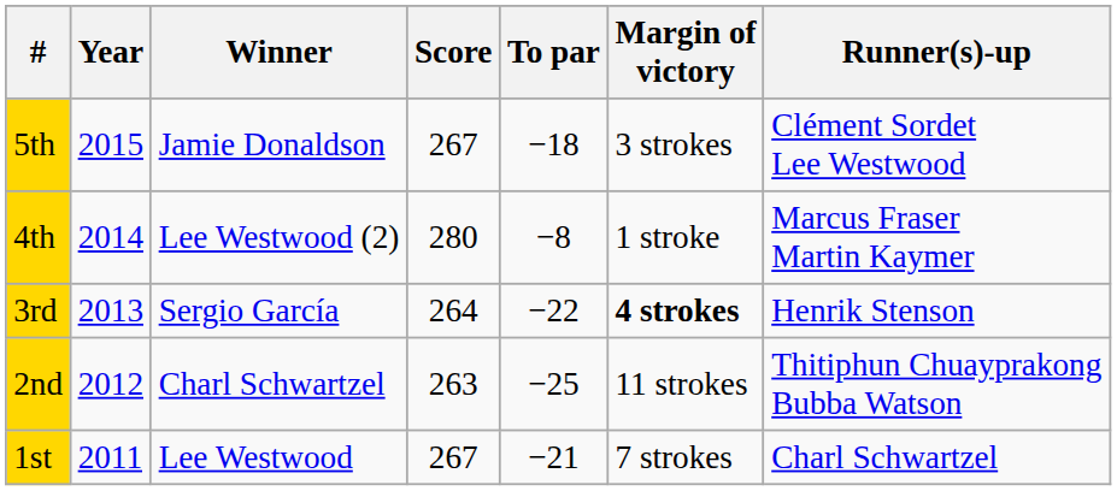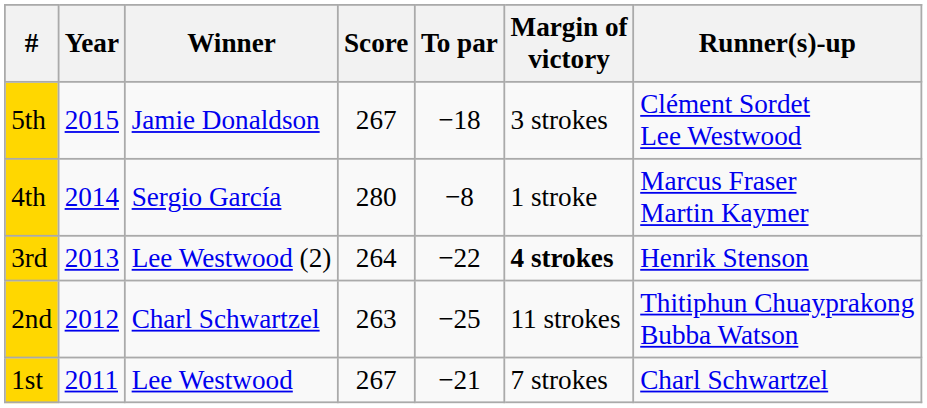 <table class=wikitable style="font-size:95%;">
 <tr>
 <th>#</th>
 <th>Year</th>
 <th>Winner</th>
 <th>Score</th>
 <th>To par</th>
 <th>Margin of<br>victory</th>
 <th>Runner(s)-up</th>
 </tr>
 <tr>
 <td style="background:gold">5th</td>
 <td><a href='#'>2015</a></td>
 <td> <a href='#'>Jamie Donaldson</a></td>
 <td align=center>267</td>
 <td align=center>−18</td>
 <td>3 strokes</td>
 <td> <a href='#'>Clément Sordet</a><br> <a href='#'>Lee Westwood</a></td>
 </tr>
 <tr>
 <td style="background:gold">4th</td>
 <td><a href='#'>2014</a></td>
-<td> <a href='#'>Lee Westwood</a> (2)</td>
+<td> <a href='#'>Sergio García</a></td>
 <td align=center>280</td>
 <td align=center>−8</td>
 <td>1 stroke</td>
 <td> <a href='#'>Marcus Fraser</a><br> <a href='#'>Martin Kaymer</a></td>
 </tr>
 <tr>
 <td style="background:gold">3rd</td>
 <td><a href='#'>2013</a></td>
-<td> <a href='#'>Sergio García</a></td>
+<td> <a href='#'>Lee Westwood</a> (2)</td>
 <td align=center>264</td>
 <td align=center>−22</td>
 <td><strong>4 strokes</strong></td>
 <td> <a href='#'>Henrik Stenson</a></td>
 </tr>
 <tr>
 <td style="background:gold">2nd</td>
 <td><a href='#'>2012</a></td>
 <td> <a href='#'>Charl Schwartzel</a></td>
 <td align=center>263</td>
 <td align=center>−25</td>
 <td>11 strokes</td>
 <td> <a href='#'>Thitiphun Chuayprakong</a><br> <a href='#'>Bubba Watson</a></td>
 </tr>
 <tr>
 <td style="background:gold">1st</td>
 <td><a href='#'>2011</a></td>
 <td> <a href='#'>Lee Westwood</a></td>
 <td align=center>267</td>
 <td align=center>−21</td>
 <td>7 strokes</td>
 <td> <a href='#'>Charl Schwartzel</a></td>
 </tr>
 </table>
